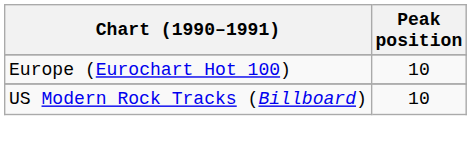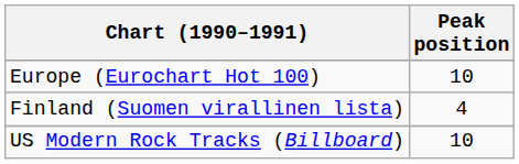 <table class="wikitable sortable">
 <tr>
 <th>Chart (1990–1991)</th>
 <th>Peak<br>position</th>
 </tr>
 <tr>
 </tr>
 <tr>
 </tr>
 <tr>
 <td>Europe (<a href='#'>Eurochart Hot 100</a>)</td>
 <td align="center">10</td>
+</tr>
+<tr>
+<td>Finland (<a href='#'>Suomen virallinen lista</a>)</td>
+<td align="center">4</td>
 </tr>
 <tr>
 </tr>
 <tr>
 </tr>
 <tr>
 </tr>
 <tr>
 </tr>
 <tr>
 </tr>
 <tr>
 </tr>
 <tr>
 </tr>
 <tr>
 <td>US <a href='#'>Modern Rock Tracks</a> (<em><a href='#'>Billboard</a></em>)</td>
 <td align="center">10</td>
 </tr>
 </table>
